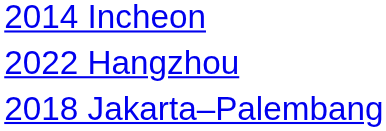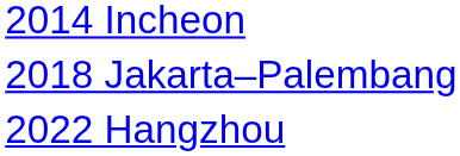 <table>
 <tr>
 <td><a href='#'>2014 Incheon</a></td>
+<td></td>
+<td></td>
+<td></td>
+</tr>
+<tr>
+<td><a href='#'>2018 Jakarta–Palembang</a></td>
 <td></td>
 <td></td>
 <td></td>
 </tr>
 <tr>
 <td><a href='#'>2022 Hangzhou</a></td>
 <td></td>
 <td></td>
 <td></td>
 </tr>
-<tr>
-<td><a href='#'>2018 Jakarta–Palembang</a></td>
-<td></td>
-<td></td>
-<td></td>
-</tr>
 </table>
